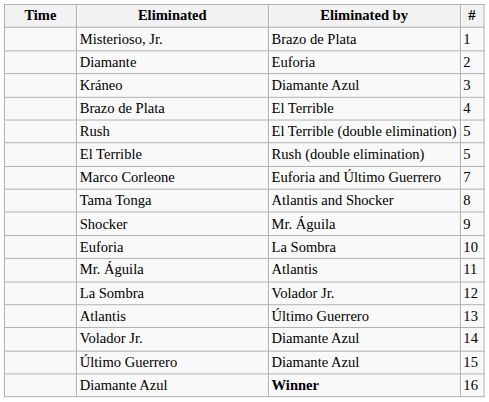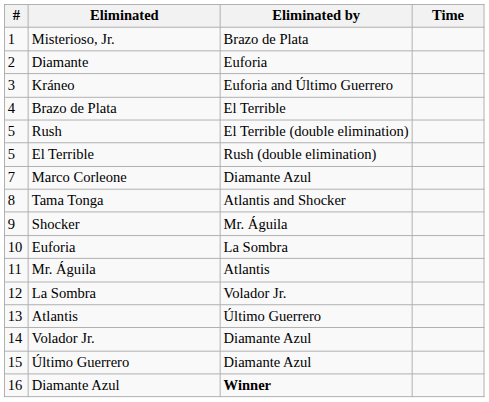 <table class="wikitable">
 <tr>
-<th width=15%>Time</th>
+<th width=5%>#</th>
 <th width=40%>Eliminated</th>
 <th width=40%>Eliminated by</th>
-<th width=5%>#</th>
+<th width=15%>Time</th>
 </tr>
 <tr>
-<td></td>
+<td>1</td>
 <td>Misterioso, Jr.</td>
 <td>Brazo de Plata</td>
-<td>1</td>
+<td></td>
 </tr>
 <tr>
-<td></td>
+<td>2</td>
 <td>Diamante</td>
 <td>Euforia</td>
-<td>2</td>
+<td></td>
 </tr>
 <tr>
+<td>3</td>
+<td>Kráneo</td>
+<td>Euforia and Último Guerrero</td>
 <td></td>
-<td>Kráneo</td>
-<td>Diamante Azul</td>
-<td>3</td>
 </tr>
 <tr>
-<td></td>
+<td>4</td>
 <td>Brazo de Plata</td>
 <td>El Terrible</td>
-<td>4</td>
+<td></td>
 </tr>
 <tr>
-<td></td>
+<td>5</td>
 <td>Rush</td>
 <td>El Terrible (double elimination)</td>
-<td>5</td>
+<td></td>
 </tr>
 <tr>
-<td></td>
+<td>5</td>
 <td>El Terrible</td>
 <td>Rush (double elimination)</td>
-<td>5</td>
+<td></td>
 </tr>
 <tr>
+<td>7</td>
+<td>Marco Corleone</td>
+<td>Diamante Azul</td>
 <td></td>
-<td>Marco Corleone</td>
-<td>Euforia and Último Guerrero</td>
-<td>7</td>
 </tr>
 <tr>
-<td></td>
+<td>8</td>
 <td>Tama Tonga</td>
 <td>Atlantis and Shocker</td>
-<td>8</td>
+<td></td>
 </tr>
 <tr>
-<td></td>
+<td>9</td>
 <td>Shocker</td>
 <td>Mr. Águila</td>
-<td>9</td>
+<td></td>
 </tr>
 <tr>
-<td></td>
+<td>10</td>
 <td>Euforia</td>
 <td>La Sombra</td>
-<td>10</td>
+<td></td>
 </tr>
 <tr>
-<td></td>
+<td>11</td>
 <td>Mr. Águila</td>
 <td>Atlantis</td>
-<td>11</td>
+<td></td>
 </tr>
 <tr>
-<td></td>
+<td>12</td>
 <td>La Sombra</td>
 <td>Volador Jr.</td>
-<td>12</td>
+<td></td>
 </tr>
 <tr>
-<td></td>
+<td>13</td>
 <td>Atlantis</td>
 <td>Último Guerrero</td>
-<td>13</td>
+<td></td>
 </tr>
 <tr>
-<td></td>
+<td>14</td>
 <td>Volador Jr.</td>
 <td>Diamante Azul</td>
-<td>14</td>
+<td></td>
 </tr>
 <tr>
-<td></td>
+<td>15</td>
 <td>Último Guerrero</td>
 <td>Diamante Azul</td>
-<td>15</td>
+<td></td>
 </tr>
 <tr>
-<td></td>
+<td>16</td>
 <td>Diamante Azul</td>
 <td><strong>Winner</strong></td>
-<td>16</td>
+<td></td>
 </tr>
 </table>
